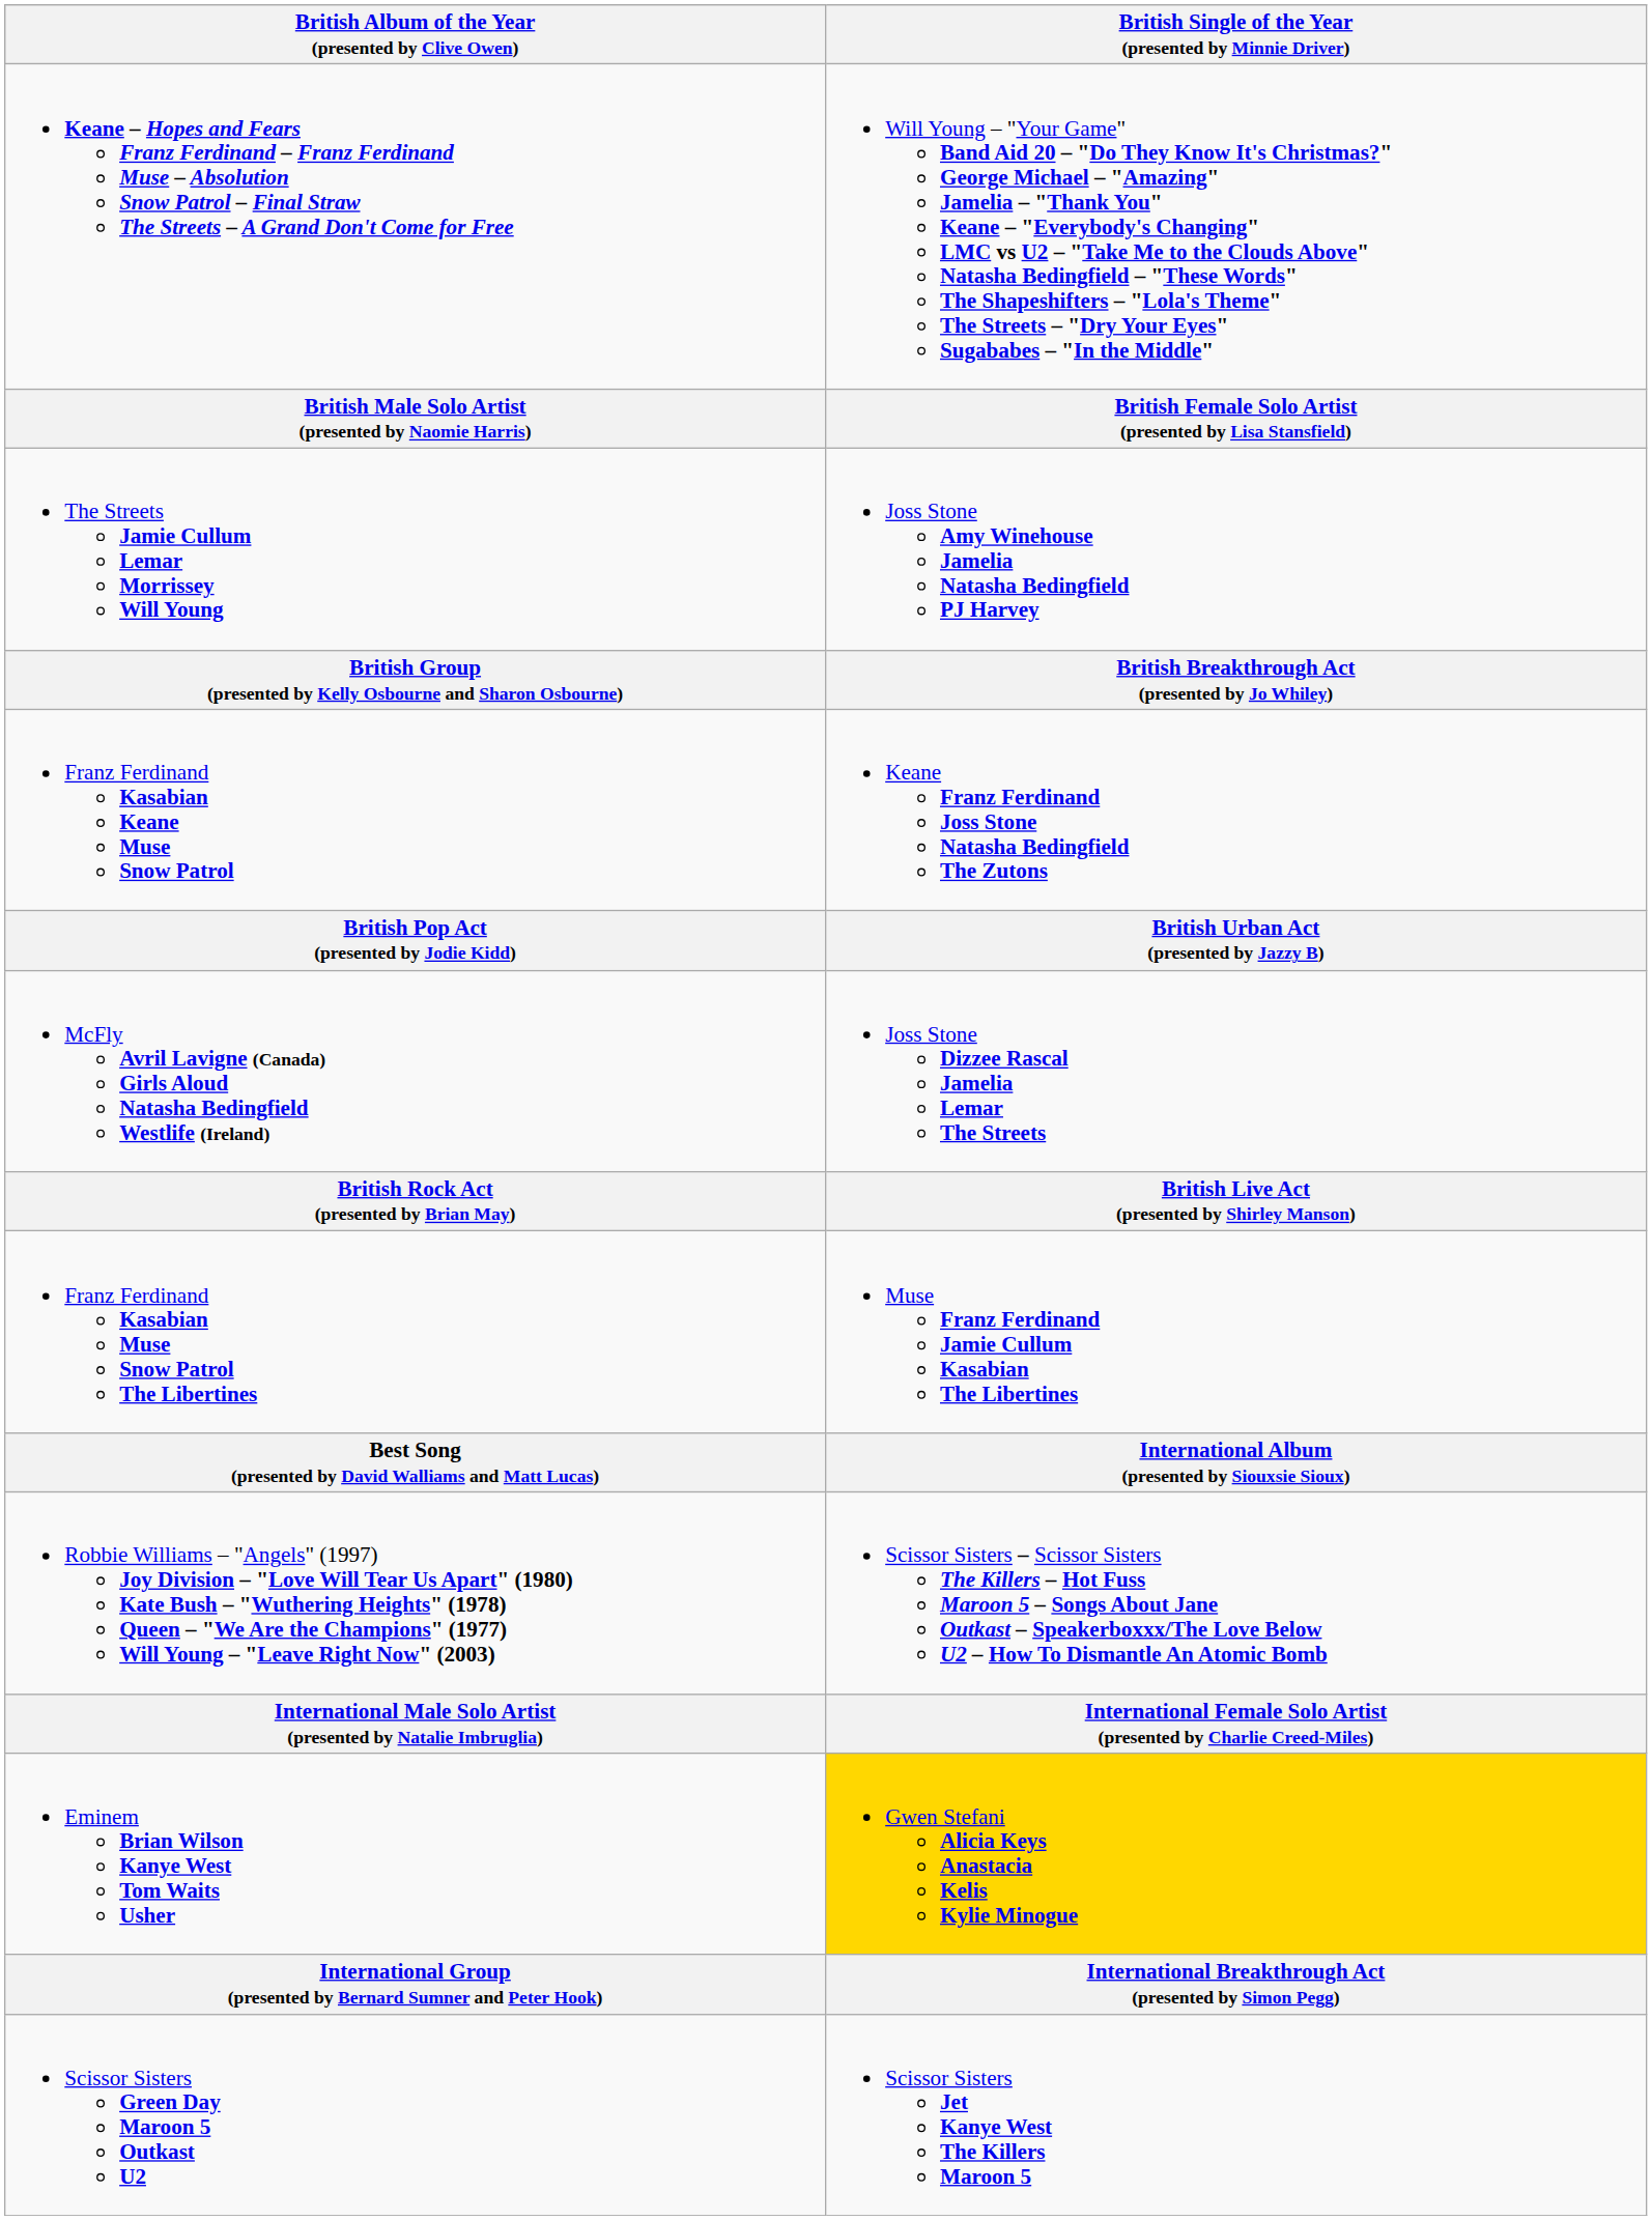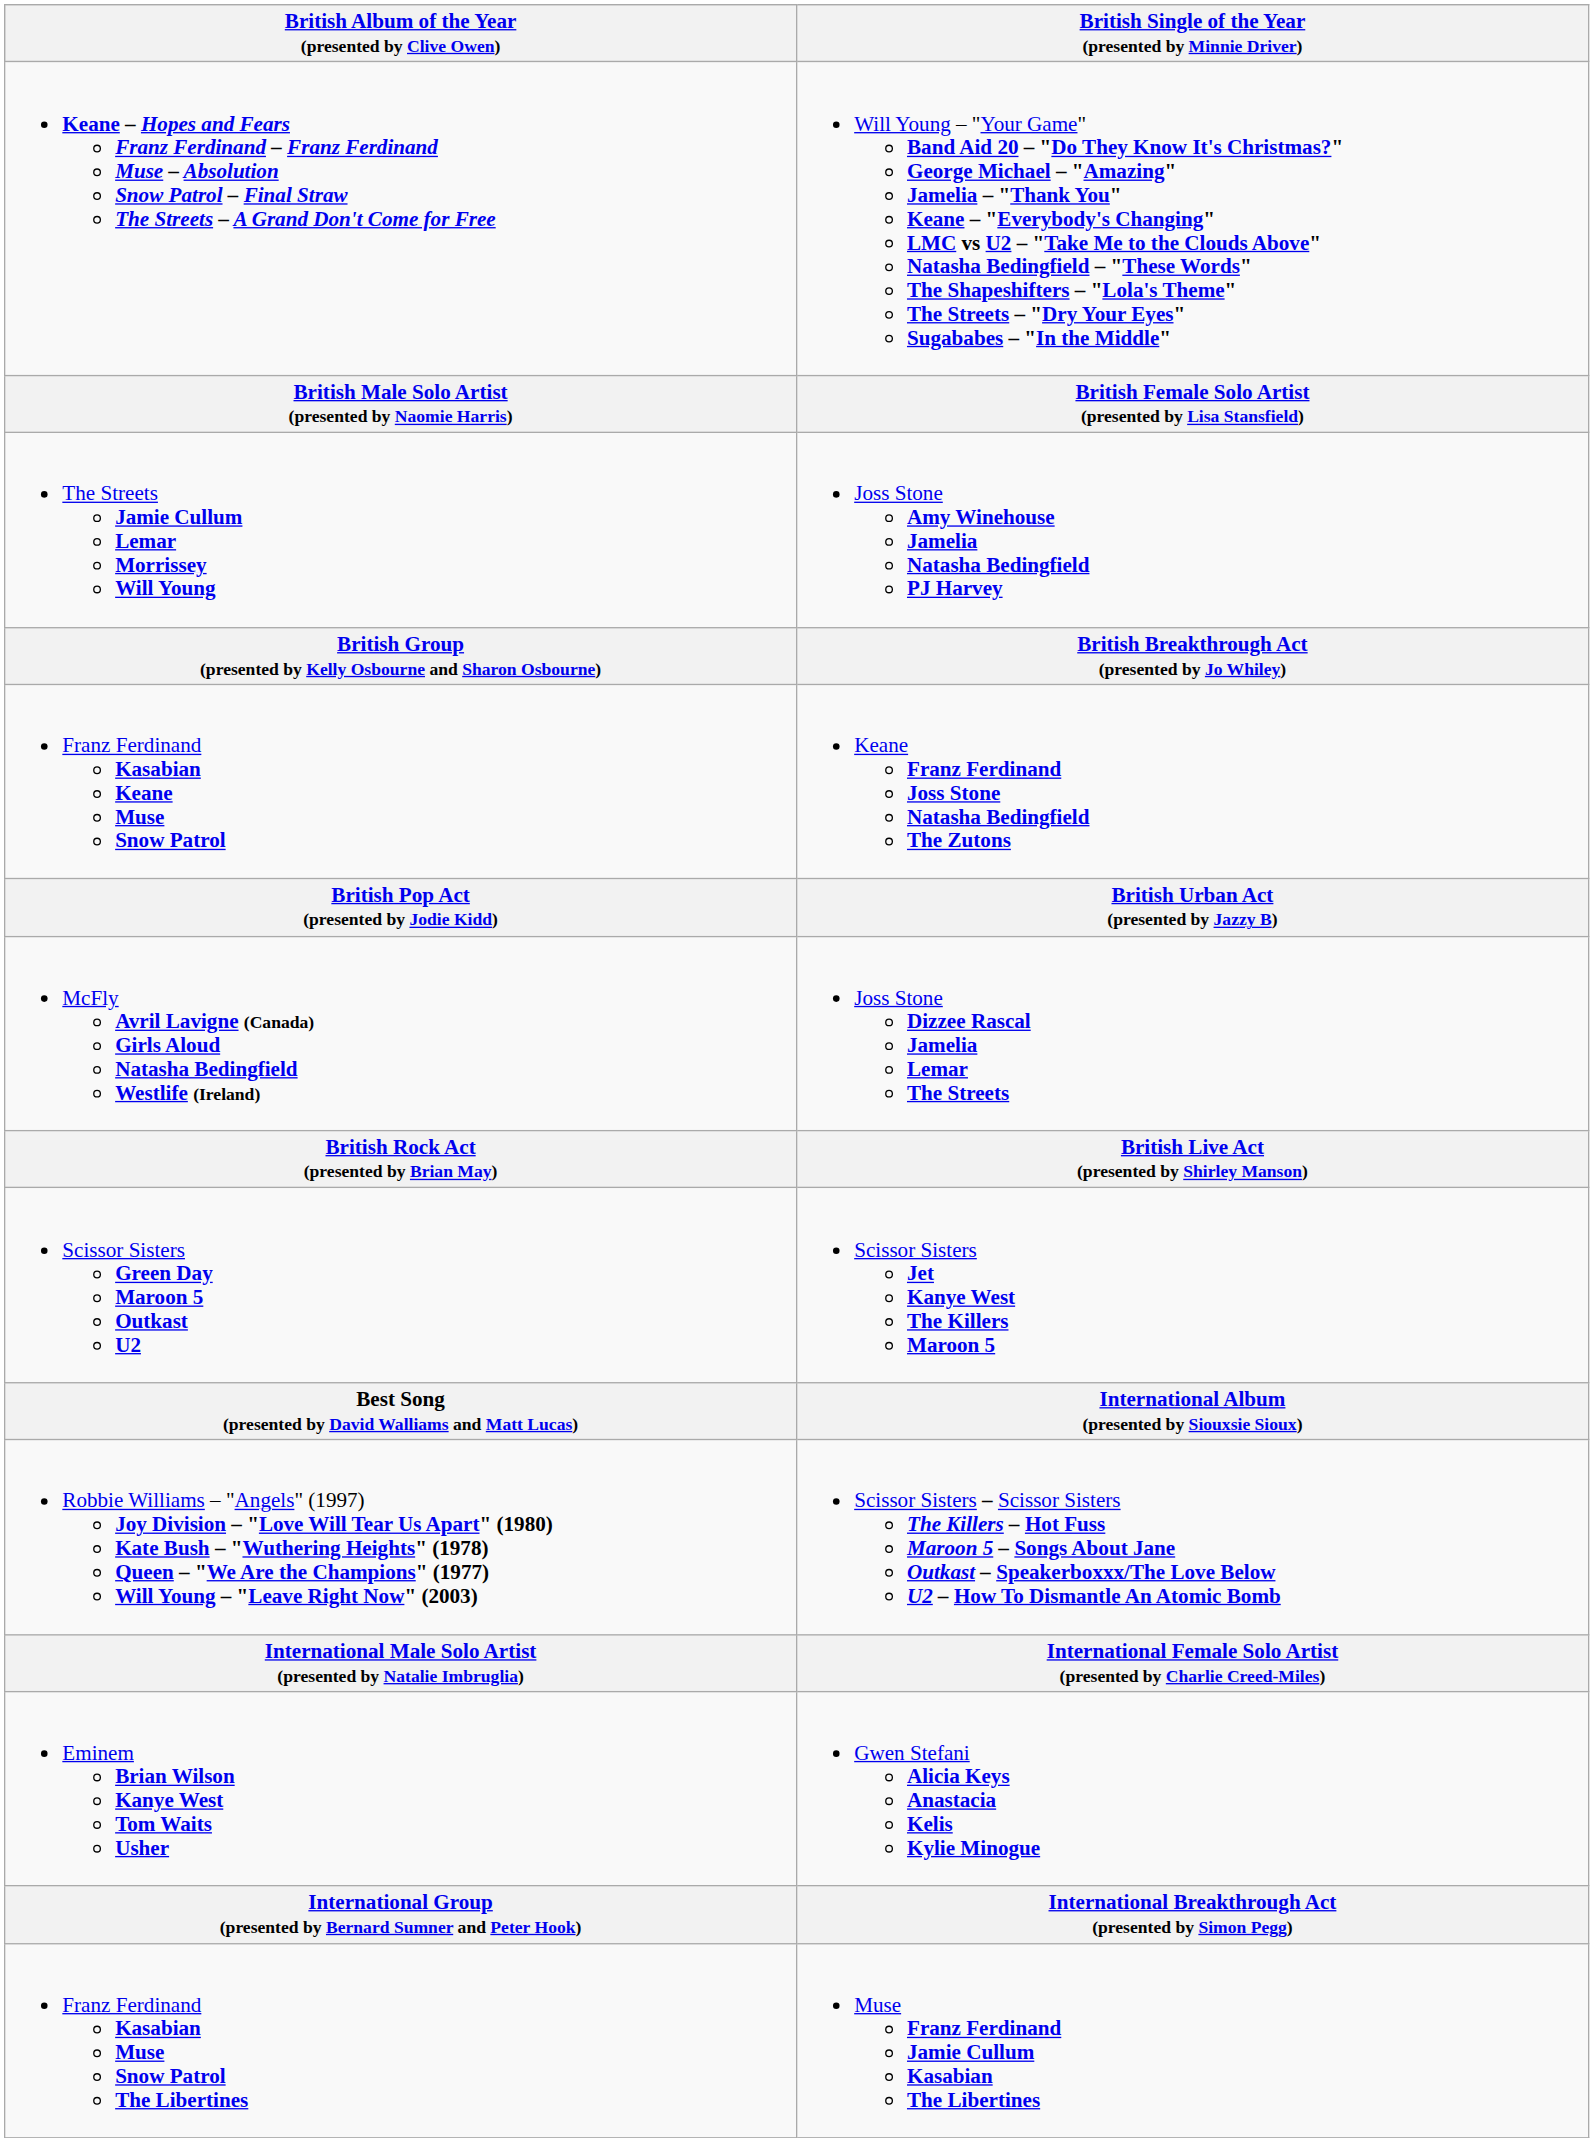 <table class="wikitable" style="width:95%">
 <tr bgcolor="#bebebe">
 <th width="50%"><a href='#'>British Album of the Year</a><br><small>(presented by <a href='#'>Clive Owen</a>)</small></th>
 <th width="50%"><a href='#'>British Single of the Year</a><br><small>(presented by <a href='#'>Minnie Driver</a>)</small></th>
 </tr>
 <tr>
 <td valign="top"><br><ul><li><strong><a href='#'>Keane</a> – <em><a href='#'>Hopes and Fears</a><strong><em><ul><li><a href='#'>Franz Ferdinand</a> – </em><a href='#'>Franz Ferdinand</a><em></li><li><a href='#'>Muse</a> – </em><a href='#'>Absolution</a><em></li><li><a href='#'>Snow Patrol</a> – </em><a href='#'>Final Straw</a><em></li><li><a href='#'>The Streets</a> – </em><a href='#'>A Grand Don't Come for Free</a><em></li></ul></li></ul></td>
 <td valign="top"><br><ul><li></strong><a href='#'>Will Young</a> – "<a href='#'>Your Game</a>"<strong><ul><li><a href='#'>Band Aid 20</a> – "<a href='#'>Do They Know It's Christmas?</a>"</li><li><a href='#'>George Michael</a> – "<a href='#'>Amazing</a>"</li><li><a href='#'>Jamelia</a> – "<a href='#'>Thank You</a>"</li><li><a href='#'>Keane</a> – "<a href='#'>Everybody's Changing</a>"</li><li><a href='#'>LMC</a> vs <a href='#'>U2</a> – "<a href='#'>Take Me to the Clouds Above</a>"</li><li><a href='#'>Natasha Bedingfield</a> – "<a href='#'>These Words</a>"</li><li><a href='#'>The Shapeshifters</a> – "<a href='#'>Lola's Theme</a>"</li><li><a href='#'>The Streets</a> – "<a href='#'>Dry Your Eyes</a>"</li><li><a href='#'>Sugababes</a> – "<a href='#'>In the Middle</a>"</li></ul></li></ul></td>
 </tr>
 <tr>
 <th width="50%"><a href='#'>British Male Solo Artist</a><br><small>(presented by <a href='#'>Naomie Harris</a>)</small></th>
 <th width="50%"><a href='#'>British Female Solo Artist</a><br><small>(presented by <a href='#'>Lisa Stansfield</a>)</small></th>
 </tr>
 <tr>
 <td valign="top"><br><ul><li></strong><a href='#'>The Streets</a><strong><ul><li><a href='#'>Jamie Cullum</a></li><li><a href='#'>Lemar</a></li><li><a href='#'>Morrissey</a></li><li><a href='#'>Will Young</a></li></ul></li></ul></td>
 <td valign="top"><br><ul><li></strong><a href='#'>Joss Stone</a><strong><ul><li><a href='#'>Amy Winehouse</a></li><li><a href='#'>Jamelia</a></li><li><a href='#'>Natasha Bedingfield</a></li><li><a href='#'>PJ Harvey</a></li></ul></li></ul></td>
 </tr>
 <tr>
 <th width="50%"><a href='#'>British Group</a><br><small>(presented by <a href='#'>Kelly Osbourne</a> and <a href='#'>Sharon Osbourne</a>)</small></th>
 <th width="50%"><a href='#'>British Breakthrough Act</a><br><small>(presented by <a href='#'>Jo Whiley</a>)</small></th>
 </tr>
 <tr>
 <td valign="top"><br><ul><li></strong><a href='#'>Franz Ferdinand</a><strong><ul><li><a href='#'>Kasabian</a></li><li><a href='#'>Keane</a></li><li><a href='#'>Muse</a></li><li><a href='#'>Snow Patrol</a></li></ul></li></ul></td>
 <td valign="top"><br><ul><li></strong><a href='#'>Keane</a><strong><ul><li><a href='#'>Franz Ferdinand</a></li><li><a href='#'>Joss Stone</a></li><li><a href='#'>Natasha Bedingfield</a></li><li><a href='#'>The Zutons</a></li></ul></li></ul></td>
 </tr>
 <tr>
 <th width="50%"><a href='#'>British Pop Act</a><br><small>(presented by <a href='#'>Jodie Kidd</a>)</small></th>
 <th width="50%"><a href='#'>British Urban Act</a><br><small>(presented by <a href='#'>Jazzy B</a>)</small></th>
 </tr>
 <tr>
 <td valign="top"><br><ul><li></strong><a href='#'>McFly</a><strong><ul><li><a href='#'>Avril Lavigne</a> <small>(Canada)</small></li><li><a href='#'>Girls Aloud</a></li><li><a href='#'>Natasha Bedingfield</a></li><li><a href='#'>Westlife</a> <small>(Ireland)</small></li></ul></li></ul></td>
 <td valign="top"><br><ul><li></strong><a href='#'>Joss Stone</a><strong><ul><li><a href='#'>Dizzee Rascal</a></li><li><a href='#'>Jamelia</a></li><li><a href='#'>Lemar</a></li><li><a href='#'>The Streets</a></li></ul></li></ul></td>
 </tr>
 <tr>
 <th width="50%"><a href='#'>British Rock Act</a><br><small>(presented by <a href='#'>Brian May</a>)</small></th>
 <th width="50%"><a href='#'>British Live Act</a><br><small>(presented by <a href='#'>Shirley Manson</a>)</small></th>
 </tr>
 <tr>
-<td valign="top"><br><ul><li></strong><a href='#'>Franz Ferdinand</a><strong><ul><li><a href='#'>Kasabian</a></li><li><a href='#'>Muse</a></li><li><a href='#'>Snow Patrol</a></li><li><a href='#'>The Libertines</a></li></ul></li></ul></td>
-<td valign="top"><br><ul><li></strong><a href='#'>Muse</a><strong><ul><li><a href='#'>Franz Ferdinand</a></li><li><a href='#'>Jamie Cullum</a></li><li><a href='#'>Kasabian</a></li><li><a href='#'>The Libertines</a></li></ul></li></ul></td>
+<td valign="top"><br><ul><li></strong><a href='#'>Scissor Sisters</a><strong><ul><li><a href='#'>Green Day</a></li><li><a href='#'>Maroon 5</a></li><li><a href='#'>Outkast</a></li><li><a href='#'>U2</a></li></ul></li></ul></td>
+<td valign="top"><br><ul><li></strong><a href='#'>Scissor Sisters</a><strong><ul><li><a href='#'>Jet</a></li><li><a href='#'>Kanye West</a></li><li><a href='#'>The Killers</a></li><li><a href='#'>Maroon 5</a></li></ul></li></ul></td>
 </tr>
 <tr>
 <th width="50%">Best Song<br><small>(presented by <a href='#'>David Walliams</a> and <a href='#'>Matt Lucas</a>)</small></th>
 <th width="50%"><a href='#'>International Album</a><br><small>(presented by <a href='#'>Siouxsie Sioux</a>)</small></th>
 </tr>
 <tr>
 <td valign="top"><br><ul><li></strong><a href='#'>Robbie Williams</a> – "<a href='#'>Angels</a>" (1997)<strong><ul><li><a href='#'>Joy Division</a> – "<a href='#'>Love Will Tear Us Apart</a>" (1980)</li><li><a href='#'>Kate Bush</a> – "<a href='#'>Wuthering Heights</a>" (1978)</li><li><a href='#'>Queen</a> – "<a href='#'>We Are the Champions</a>" (1977)</li><li><a href='#'>Will Young</a> – "<a href='#'>Leave Right Now</a>" (2003)</li></ul></li></ul></td>
 <td valign="top"><br><ul><li></strong><a href='#'>Scissor Sisters</a><strong> – </em></strong><a href='#'>Scissor Sisters</a><strong><em><ul><li><a href='#'>The Killers</a> – </em><a href='#'>Hot Fuss</a><em></li><li><a href='#'>Maroon 5</a> – </em><a href='#'>Songs About Jane</a><em></li><li><a href='#'>Outkast</a> – </em><a href='#'>Speakerboxxx/The Love Below</a><em></li><li><a href='#'>U2</a> – </em><a href='#'>How To Dismantle An Atomic Bomb</a><em></li></ul></li></ul></td>
 </tr>
 <tr>
 <th width="50%"><a href='#'>International Male Solo Artist</a><br><small>(presented by <a href='#'>Natalie Imbruglia</a>)</small></th>
 <th width="50%"><a href='#'>International Female Solo Artist</a><br><small>(presented by <a href='#'>Charlie Creed-Miles</a>)</small></th>
 </tr>
 <tr>
 <td valign="top"><br><ul><li></strong><a href='#'>Eminem</a><strong><ul><li><a href='#'>Brian Wilson</a></li><li><a href='#'>Kanye West</a></li><li><a href='#'>Tom Waits</a></li><li><a href='#'>Usher</a></li></ul></li></ul></td>
-<td valign="top" style="background: gold;"><br><ul><li></strong><a href='#'>Gwen Stefani</a><strong><ul><li><a href='#'>Alicia Keys</a></li><li><a href='#'>Anastacia</a></li><li><a href='#'>Kelis</a></li><li><a href='#'>Kylie Minogue</a></li></ul></li></ul></td>
+<td valign="top"><br><ul><li></strong><a href='#'>Gwen Stefani</a><strong><ul><li><a href='#'>Alicia Keys</a></li><li><a href='#'>Anastacia</a></li><li><a href='#'>Kelis</a></li><li><a href='#'>Kylie Minogue</a></li></ul></li></ul></td>
 </tr>
 <tr>
 <th width="50%"><a href='#'>International Group</a><br><small>(presented by <a href='#'>Bernard Sumner</a> and <a href='#'>Peter Hook</a>)</small></th>
 <th width="50%"><a href='#'>International Breakthrough Act</a><br><small>(presented by <a href='#'>Simon Pegg</a>)</small></th>
 </tr>
 <tr>
-<td valign="top"><br><ul><li></strong><a href='#'>Scissor Sisters</a><strong><ul><li><a href='#'>Green Day</a></li><li><a href='#'>Maroon 5</a></li><li><a href='#'>Outkast</a></li><li><a href='#'>U2</a></li></ul></li></ul></td>
-<td valign="top"><br><ul><li></strong><a href='#'>Scissor Sisters</a><strong><ul><li><a href='#'>Jet</a></li><li><a href='#'>Kanye West</a></li><li><a href='#'>The Killers</a></li><li><a href='#'>Maroon 5</a></li></ul></li></ul></td>
+<td valign="top"><br><ul><li></strong><a href='#'>Franz Ferdinand</a><strong><ul><li><a href='#'>Kasabian</a></li><li><a href='#'>Muse</a></li><li><a href='#'>Snow Patrol</a></li><li><a href='#'>The Libertines</a></li></ul></li></ul></td>
+<td valign="top"><br><ul><li></strong><a href='#'>Muse</a><strong><ul><li><a href='#'>Franz Ferdinand</a></li><li><a href='#'>Jamie Cullum</a></li><li><a href='#'>Kasabian</a></li><li><a href='#'>The Libertines</a></li></ul></li></ul></td>
 </tr>
 </table>
